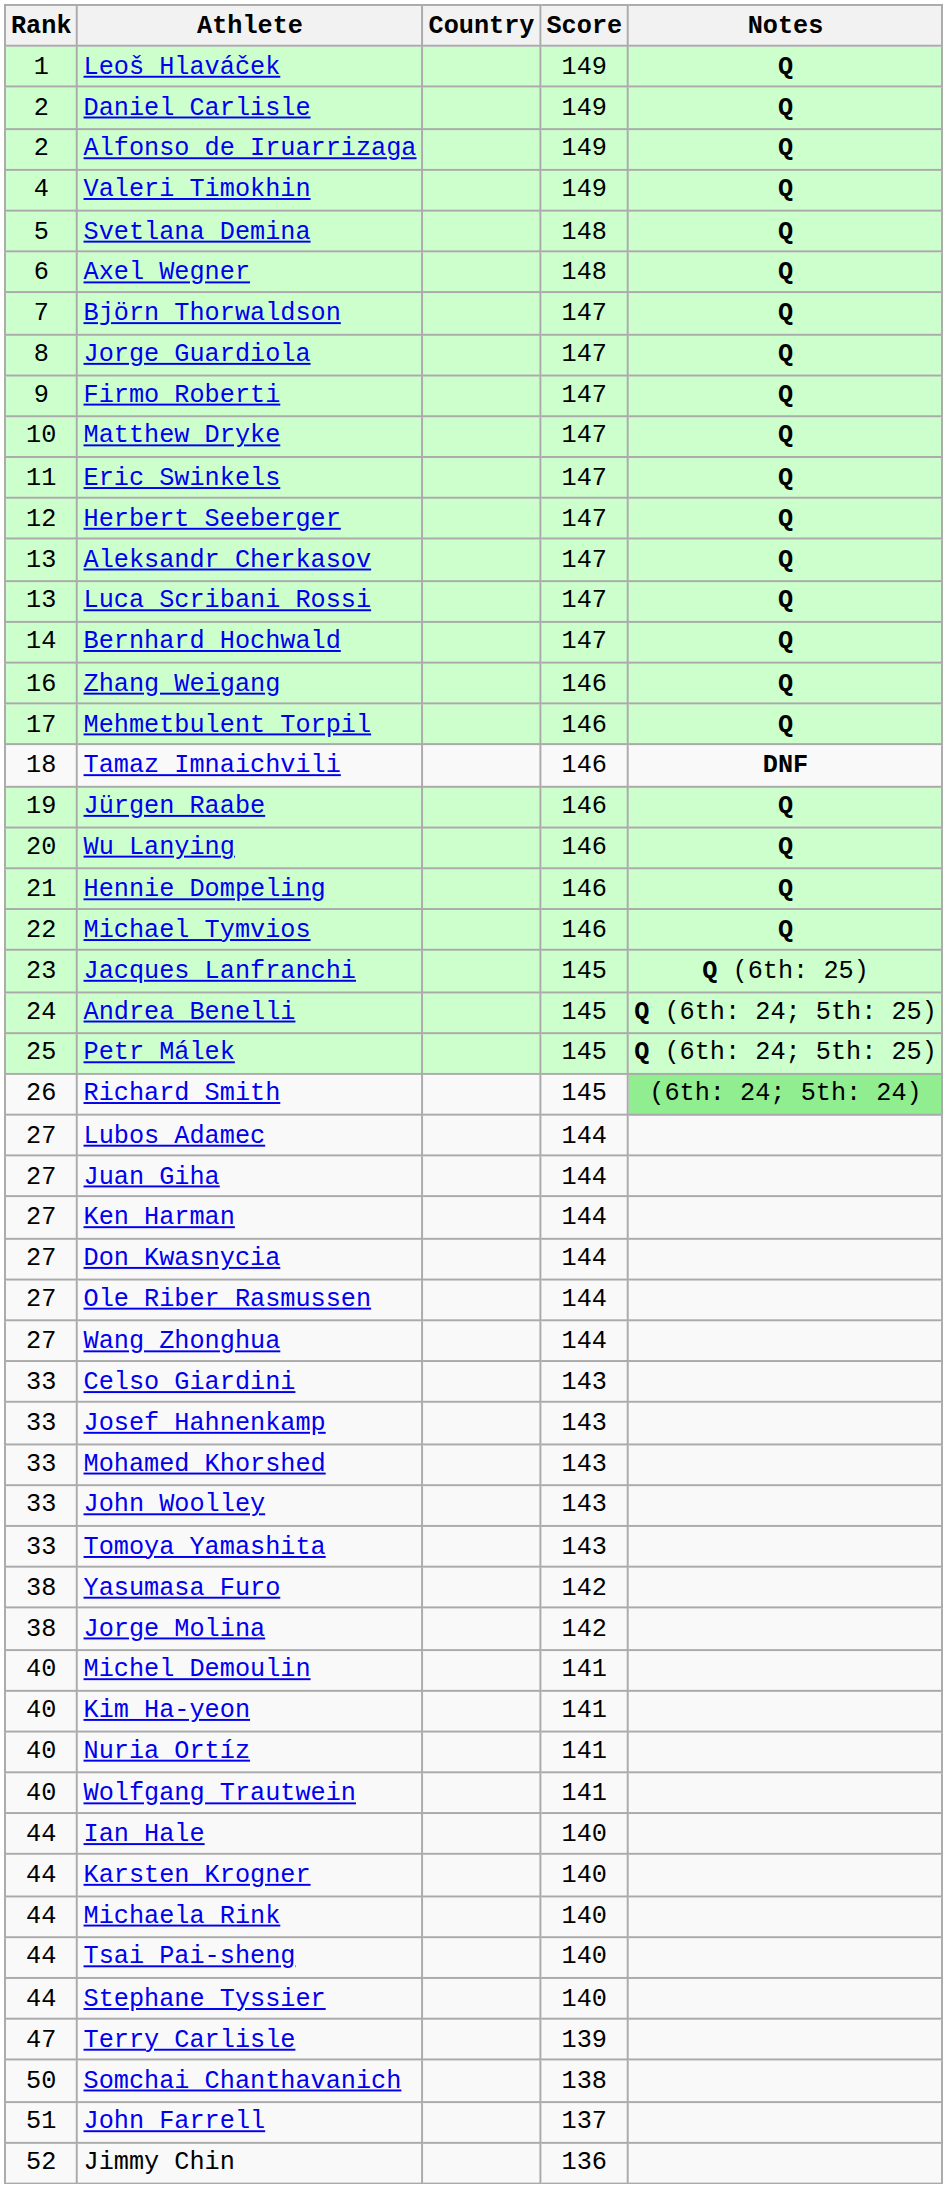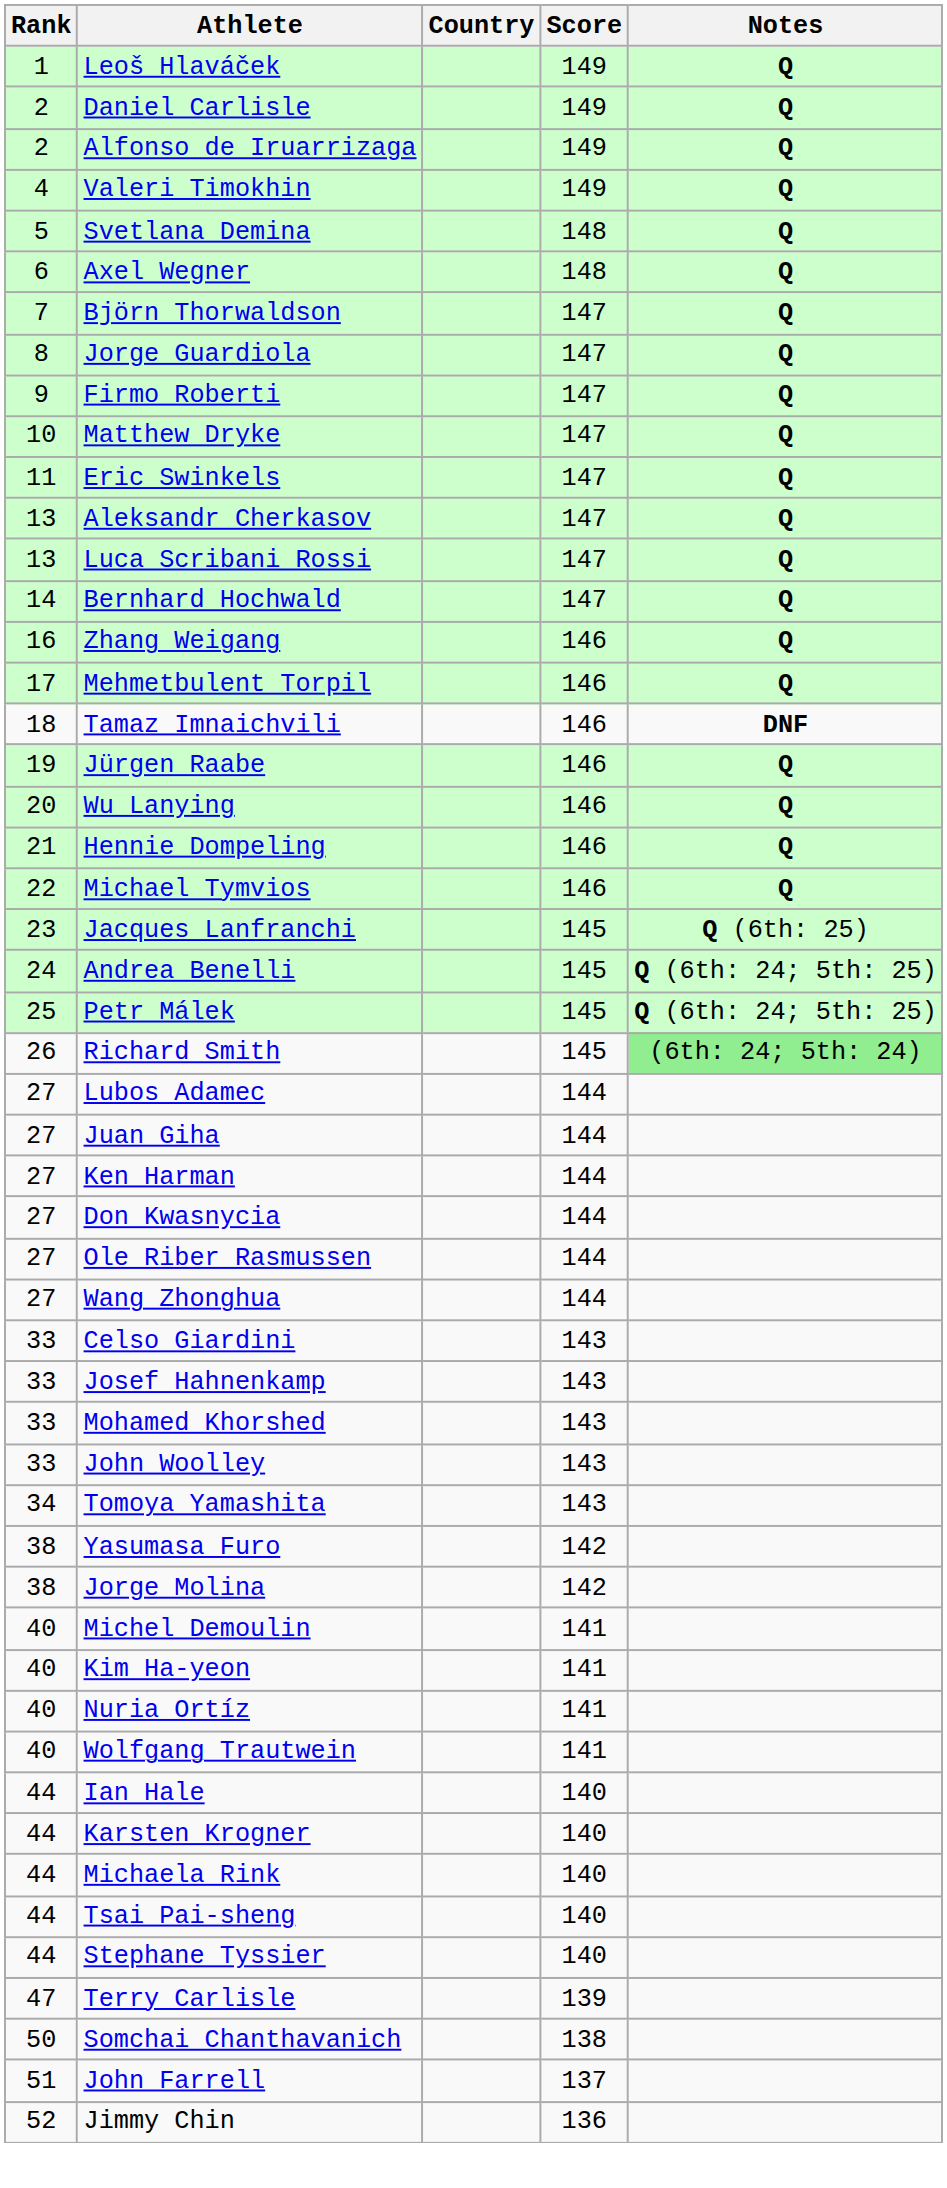 <table class="wikitable sortable" style="text-align: center">
 <tr>
 <th>Rank</th>
 <th>Athlete</th>
 <th>Country</th>
 <th>Score</th>
 <th>Notes</th>
 </tr>
 <tr bgcolor=#ccffcc>
 <td>1</td>
 <td align=left><a href='#'>Leoš Hlaváček</a></td>
 <td align=left></td>
 <td>149</td>
 <td><strong>Q</strong></td>
 </tr>
 <tr bgcolor=#ccffcc>
 <td>2</td>
 <td align=left><a href='#'>Daniel Carlisle</a></td>
 <td align=left></td>
 <td>149</td>
 <td><strong>Q</strong></td>
 </tr>
 <tr bgcolor=#ccffcc>
 <td>2</td>
 <td align=left><a href='#'>Alfonso de Iruarrizaga</a></td>
 <td align=left></td>
 <td>149</td>
 <td><strong>Q</strong></td>
 </tr>
 <tr bgcolor=#ccffcc>
 <td>4</td>
 <td align=left><a href='#'>Valeri Timokhin</a></td>
 <td align=left></td>
 <td>149</td>
 <td><strong>Q</strong></td>
 </tr>
 <tr bgcolor=#ccffcc>
 <td>5</td>
 <td align=left><a href='#'>Svetlana Demina</a></td>
 <td align=left></td>
 <td>148</td>
 <td><strong>Q</strong></td>
 </tr>
 <tr bgcolor=#ccffcc>
 <td>6</td>
 <td align=left><a href='#'>Axel Wegner</a></td>
 <td align=left></td>
 <td>148</td>
 <td><strong>Q</strong></td>
 </tr>
 <tr bgcolor=#ccffcc>
 <td>7</td>
 <td align=left><a href='#'>Björn Thorwaldson</a></td>
 <td align=left></td>
 <td>147</td>
 <td><strong>Q</strong></td>
 </tr>
 <tr bgcolor=#ccffcc>
 <td>8</td>
 <td align=left><a href='#'>Jorge Guardiola</a></td>
 <td align=left></td>
 <td>147</td>
 <td><strong>Q</strong></td>
 </tr>
 <tr bgcolor=#ccffcc>
 <td>9</td>
 <td align=left><a href='#'>Firmo Roberti</a></td>
 <td align=left></td>
 <td>147</td>
 <td><strong>Q</strong></td>
 </tr>
 <tr bgcolor=#ccffcc>
 <td>10</td>
 <td align=left><a href='#'>Matthew Dryke</a></td>
 <td align=left></td>
 <td>147</td>
 <td><strong>Q</strong></td>
 </tr>
 <tr bgcolor=#ccffcc>
 <td>11</td>
 <td align=left><a href='#'>Eric Swinkels</a></td>
-<td align=left></td>
-<td>147</td>
-<td><strong>Q</strong></td>
-</tr>
-<tr bgcolor=#ccffcc>
-<td>12</td>
-<td align=left><a href='#'>Herbert Seeberger</a></td>
 <td align=left></td>
 <td>147</td>
 <td><strong>Q</strong></td>
 </tr>
 <tr bgcolor=#ccffcc>
 <td>13</td>
 <td align=left><a href='#'>Aleksandr Cherkasov</a></td>
 <td align=left></td>
 <td>147</td>
 <td><strong>Q</strong></td>
 </tr>
 <tr bgcolor=#ccffcc>
 <td>13</td>
 <td align=left><a href='#'>Luca Scribani Rossi</a></td>
 <td align=left></td>
 <td>147</td>
 <td><strong>Q</strong></td>
 </tr>
 <tr bgcolor=#ccffcc>
 <td>14</td>
 <td align=left><a href='#'>Bernhard Hochwald</a></td>
 <td align=left></td>
 <td>147</td>
 <td><strong>Q</strong></td>
 </tr>
 <tr bgcolor=#ccffcc>
 <td>16</td>
 <td align=left><a href='#'>Zhang Weigang</a></td>
 <td align=left></td>
 <td>146</td>
 <td><strong>Q</strong></td>
 </tr>
 <tr bgcolor=#ccffcc>
 <td>17</td>
 <td align=left><a href='#'>Mehmetbulent Torpil</a></td>
 <td align=left></td>
 <td>146</td>
 <td><strong>Q</strong></td>
 </tr>
 <tr>
 <td>18</td>
 <td align=left><a href='#'>Tamaz Imnaichvili</a></td>
 <td align=left></td>
 <td>146</td>
 <td><strong>DNF</strong></td>
 </tr>
 <tr bgcolor=#ccffcc>
 <td>19</td>
 <td align=left><a href='#'>Jürgen Raabe</a></td>
 <td align=left></td>
 <td>146</td>
 <td><strong>Q</strong></td>
 </tr>
 <tr bgcolor=#ccffcc>
 <td>20</td>
 <td align=left><a href='#'>Wu Lanying</a></td>
 <td align=left></td>
 <td>146</td>
 <td><strong>Q</strong></td>
 </tr>
 <tr bgcolor=#ccffcc>
 <td>21</td>
 <td align=left><a href='#'>Hennie Dompeling</a></td>
 <td align=left></td>
 <td>146</td>
 <td><strong>Q</strong></td>
 </tr>
 <tr bgcolor=#ccffcc>
 <td>22</td>
 <td align=left><a href='#'>Michael Tymvios</a></td>
 <td align=left></td>
 <td>146</td>
 <td><strong>Q</strong></td>
 </tr>
 <tr bgcolor=#ccffcc>
 <td>23</td>
 <td align=left><a href='#'>Jacques Lanfranchi</a></td>
 <td align=left></td>
 <td>145</td>
 <td><strong>Q</strong> (6th: 25)</td>
 </tr>
 <tr bgcolor=#ccffcc>
 <td>24</td>
 <td align=left><a href='#'>Andrea Benelli</a></td>
 <td align=left></td>
 <td>145</td>
 <td><strong>Q</strong> (6th: 24; 5th: 25)</td>
 </tr>
 <tr bgcolor=#ccffcc>
 <td>25</td>
 <td align=left><a href='#'>Petr Málek</a></td>
 <td align=left></td>
 <td>145</td>
 <td><strong>Q</strong> (6th: 24; 5th: 25)</td>
 </tr>
 <tr>
 <td>26</td>
 <td align=left><a href='#'>Richard Smith</a></td>
 <td align=left></td>
 <td>145</td>
 <td style="background: lightgreen;">(6th: 24; 5th: 24)</td>
 </tr>
 <tr>
 <td>27</td>
 <td align=left><a href='#'>Lubos Adamec</a></td>
 <td align=left></td>
 <td>144</td>
 <td></td>
 </tr>
 <tr>
 <td>27</td>
 <td align=left><a href='#'>Juan Giha</a></td>
 <td align=left></td>
 <td>144</td>
 <td></td>
 </tr>
 <tr>
 <td>27</td>
 <td align=left><a href='#'>Ken Harman</a></td>
 <td align=left></td>
 <td>144</td>
 <td></td>
 </tr>
 <tr>
 <td>27</td>
 <td align=left><a href='#'>Don Kwasnycia</a></td>
 <td align=left></td>
 <td>144</td>
 <td></td>
 </tr>
 <tr>
 <td>27</td>
 <td align=left><a href='#'>Ole Riber Rasmussen</a></td>
 <td align=left></td>
 <td>144</td>
 <td></td>
 </tr>
 <tr>
 <td>27</td>
 <td align=left><a href='#'>Wang Zhonghua</a></td>
 <td align=left></td>
 <td>144</td>
 <td></td>
 </tr>
 <tr>
 <td>33</td>
 <td align=left><a href='#'>Celso Giardini</a></td>
 <td align=left></td>
 <td>143</td>
 <td></td>
 </tr>
 <tr>
 <td>33</td>
 <td align=left><a href='#'>Josef Hahnenkamp</a></td>
 <td align=left></td>
 <td>143</td>
 <td></td>
 </tr>
 <tr>
 <td>33</td>
 <td align=left><a href='#'>Mohamed Khorshed</a></td>
 <td align=left></td>
 <td>143</td>
 <td></td>
 </tr>
 <tr>
 <td>33</td>
 <td align=left><a href='#'>John Woolley</a></td>
 <td align=left></td>
 <td>143</td>
 <td></td>
 </tr>
 <tr>
-<td>33</td>
+<td>34</td>
 <td align=left><a href='#'>Tomoya Yamashita</a></td>
 <td align=left></td>
 <td>143</td>
 <td></td>
 </tr>
 <tr>
 <td>38</td>
 <td align=left><a href='#'>Yasumasa Furo</a></td>
 <td align=left></td>
 <td>142</td>
 <td></td>
 </tr>
 <tr>
 <td>38</td>
 <td align=left><a href='#'>Jorge Molina</a></td>
 <td align=left></td>
 <td>142</td>
 <td></td>
 </tr>
 <tr>
 <td>40</td>
 <td align=left><a href='#'>Michel Demoulin</a></td>
 <td align=left></td>
 <td>141</td>
 <td></td>
 </tr>
 <tr>
 <td>40</td>
 <td align=left><a href='#'>Kim Ha-yeon</a></td>
 <td align=left></td>
 <td>141</td>
 <td></td>
 </tr>
 <tr>
 <td>40</td>
 <td align=left><a href='#'>Nuria Ortíz</a></td>
 <td align=left></td>
 <td>141</td>
 <td></td>
 </tr>
 <tr>
 <td>40</td>
 <td align=left><a href='#'>Wolfgang Trautwein</a></td>
 <td align=left></td>
 <td>141</td>
 <td></td>
 </tr>
 <tr>
 <td>44</td>
 <td align=left><a href='#'>Ian Hale</a></td>
 <td align=left></td>
 <td>140</td>
 <td></td>
 </tr>
 <tr>
 <td>44</td>
 <td align=left><a href='#'>Karsten Krogner</a></td>
 <td align=left></td>
 <td>140</td>
 <td></td>
 </tr>
 <tr>
 <td>44</td>
 <td align=left><a href='#'>Michaela Rink</a></td>
 <td align=left></td>
 <td>140</td>
 <td></td>
 </tr>
 <tr>
 <td>44</td>
 <td align=left><a href='#'>Tsai Pai-sheng</a></td>
 <td align=left></td>
 <td>140</td>
 <td></td>
 </tr>
 <tr>
 <td>44</td>
 <td align=left><a href='#'>Stephane Tyssier</a></td>
 <td align=left></td>
 <td>140</td>
 <td></td>
 </tr>
 <tr>
 <td>47</td>
 <td align=left><a href='#'>Terry Carlisle</a></td>
 <td align=left></td>
 <td>139</td>
 <td></td>
 </tr>
 <tr>
 <td>50</td>
 <td align=left><a href='#'>Somchai Chanthavanich</a></td>
 <td align=left></td>
 <td>138</td>
 <td></td>
 </tr>
 <tr>
 <td>51</td>
 <td align=left><a href='#'>John Farrell</a></td>
 <td align=left></td>
 <td>137</td>
 <td></td>
 </tr>
 <tr>
 <td>52</td>
 <td align=left>Jimmy Chin</td>
 <td align=left></td>
 <td>136</td>
 <td></td>
 </tr>
 </table>
